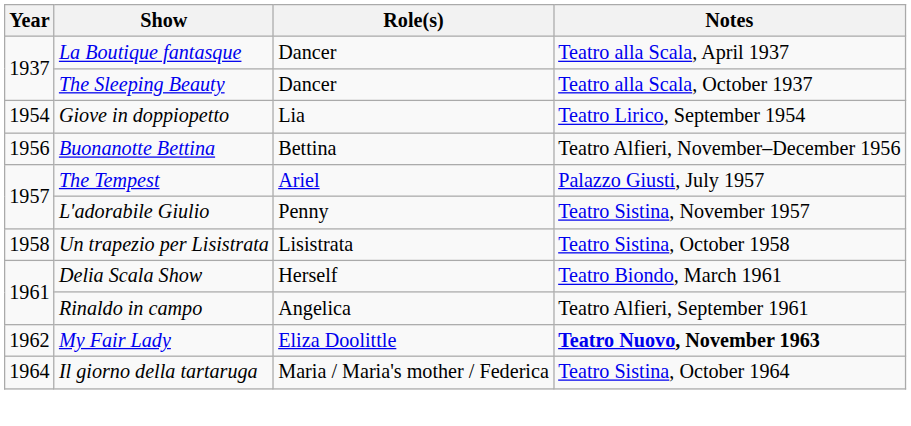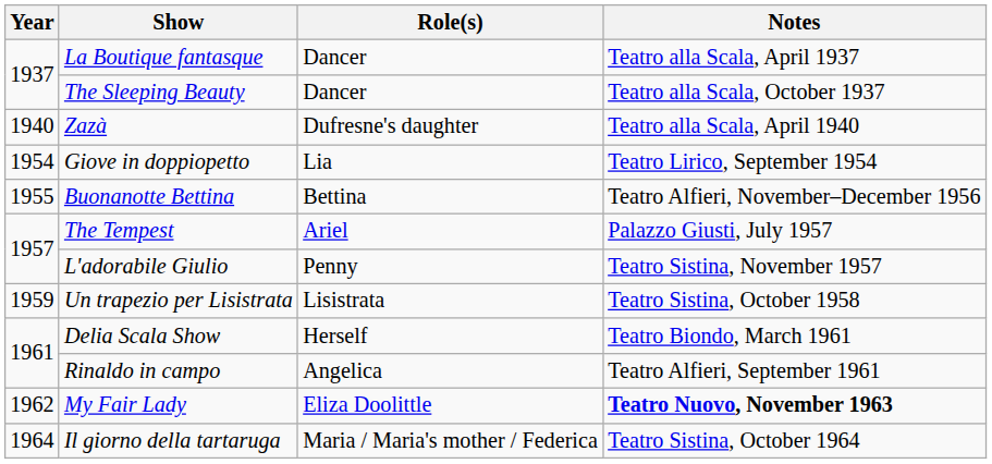 <table class="wikitable plainrowheaders sortable">
 <tr>
 <th scope="col">Year</th>
 <th scope="col">Show</th>
 <th scope="col">Role(s)</th>
 <th scope="col" class="unsortable">Notes</th>
 </tr>
 <tr>
 <td rowspan="2">1937</td>
 <td><em><a href='#'>La Boutique fantasque</a></em></td>
 <td>Dancer</td>
 <td><a href='#'>Teatro alla Scala</a>, April 1937</td>
 </tr>
 <tr>
 <td><em><a href='#'>The Sleeping Beauty</a></em></td>
 <td>Dancer</td>
 <td><a href='#'>Teatro alla Scala</a>, October 1937</td>
 </tr>
 <tr>
+<td>1940</td>
+<td><em><a href='#'>Zazà</a></em></td>
+<td>Dufresne's daughter</td>
+<td><a href='#'>Teatro alla Scala</a>, April 1940</td>
+</tr>
+<tr>
 <td>1954</td>
 <td><em>Giove in doppiopetto</em></td>
 <td>Lia</td>
 <td><a href='#'>Teatro Lirico</a>, September 1954</td>
 </tr>
 <tr>
-<td>1956</td>
+<td>1955</td>
 <td><em><a href='#'>Buonanotte Bettina</a></em></td>
 <td>Bettina</td>
 <td>Teatro Alfieri, November–December 1956</td>
 </tr>
 <tr>
 <td rowspan="2">1957</td>
 <td><em><a href='#'>The Tempest</a></em></td>
 <td><a href='#'>Ariel</a></td>
 <td><a href='#'>Palazzo Giusti</a>, July 1957</td>
 </tr>
 <tr>
 <td><em>L'adorabile Giulio</em></td>
 <td>Penny</td>
 <td><a href='#'>Teatro Sistina</a>, November 1957</td>
 </tr>
 <tr>
-<td>1958</td>
+<td>1959</td>
 <td><em>Un trapezio per Lisistrata</em></td>
 <td>Lisistrata</td>
 <td><a href='#'>Teatro Sistina</a>, October 1958</td>
 </tr>
 <tr>
 <td rowspan="2">1961</td>
 <td><em>Delia Scala Show</em></td>
 <td>Herself</td>
 <td><a href='#'>Teatro Biondo</a>, March 1961</td>
 </tr>
 <tr>
 <td><em>Rinaldo in campo</em></td>
 <td>Angelica</td>
 <td>Teatro Alfieri, September 1961</td>
 </tr>
 <tr>
 <td>1962</td>
 <td><em><a href='#'>My Fair Lady</a></em></td>
 <td><a href='#'>Eliza Doolittle</a></td>
 <td><strong><a href='#'>Teatro Nuovo</a>, November 1963</strong></td>
 </tr>
 <tr>
 <td>1964</td>
 <td><em>Il giorno della tartaruga</em></td>
 <td>Maria / Maria's mother / Federica</td>
 <td><a href='#'>Teatro Sistina</a>, October 1964</td>
 </tr>
 </table>
